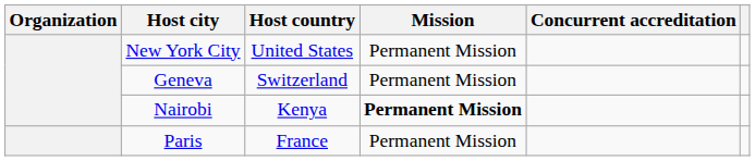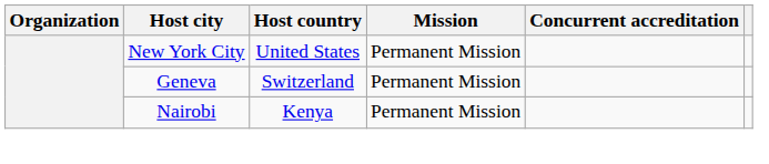 <table class="wikitable plainrowheaders" style="text-align:center;">
 <tr>
 <th scope="col">Organization</th>
 <th scope="col">Host city</th>
 <th scope="col">Host country</th>
 <th scope="col">Mission</th>
 <th scope="col">Concurrent accreditation</th>
 <th scope="col"></th>
 </tr>
 <tr>
 <th scope="row"  rowspan="3"></th>
 <td><a href='#'>New York City</a></td>
 <td><a href='#'>United States</a></td>
 <td>Permanent Mission</td>
 <td></td>
 <td></td>
 </tr>
 <tr>
 <td><a href='#'>Geneva</a></td>
 <td><a href='#'>Switzerland</a></td>
 <td>Permanent Mission</td>
 <td></td>
 <td></td>
 </tr>
 <tr>
 <td><a href='#'>Nairobi</a></td>
 <td><a href='#'>Kenya</a></td>
-<td><strong>Permanent Mission</strong></td>
-<td></td>
-<td></td>
-</tr>
-<tr>
-<th scope="row"></th>
-<td><a href='#'>Paris</a></td>
-<td><a href='#'>France</a></td>
 <td>Permanent Mission</td>
 <td></td>
 <td></td>
 </tr>
 </table>
